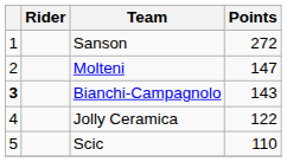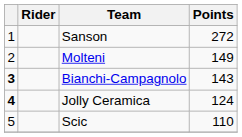 <table class="wikitable">
 <tr>
 <th></th>
 <th>Rider</th>
 <th>Team</th>
 <th>Points</th>
 </tr>
 <tr>
 <td>1</td>
 <td> </td>
 <td>Sanson</td>
 <td align=right>272</td>
 </tr>
 <tr>
 <td>2</td>
 <td></td>
 <td><a href='#'>Molteni</a></td>
-<td align=right>147</td>
+<td align=right>149</td>
 </tr>
 <tr>
 <td><strong>3</strong></td>
 <td> </td>
 <td><a href='#'>Bianchi-Campagnolo</a></td>
 <td align=right>143</td>
 </tr>
 <tr>
-<td>4</td>
+<td><strong>4</strong></td>
 <td></td>
 <td>Jolly Ceramica</td>
-<td align=right>122</td>
+<td align=right>124</td>
 </tr>
 <tr>
 <td>5</td>
 <td></td>
 <td>Scic</td>
 <td align=right>110</td>
 </tr>
 <tr>
 </tr>
 </table>
